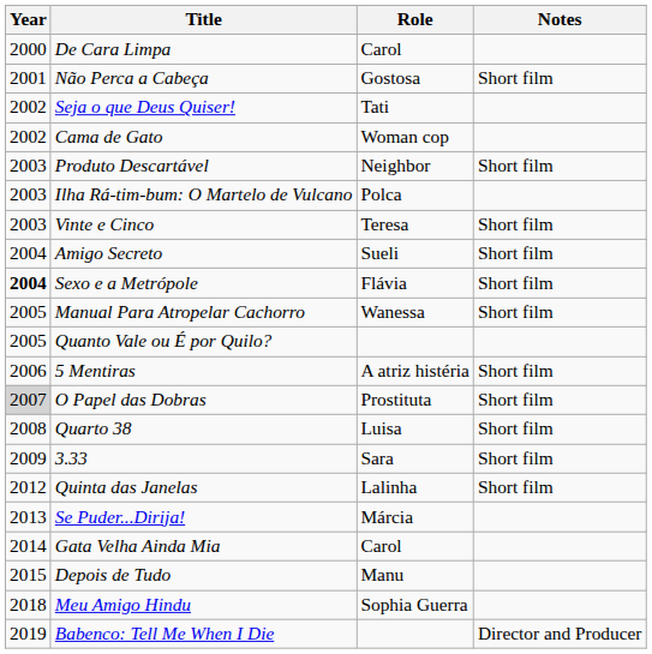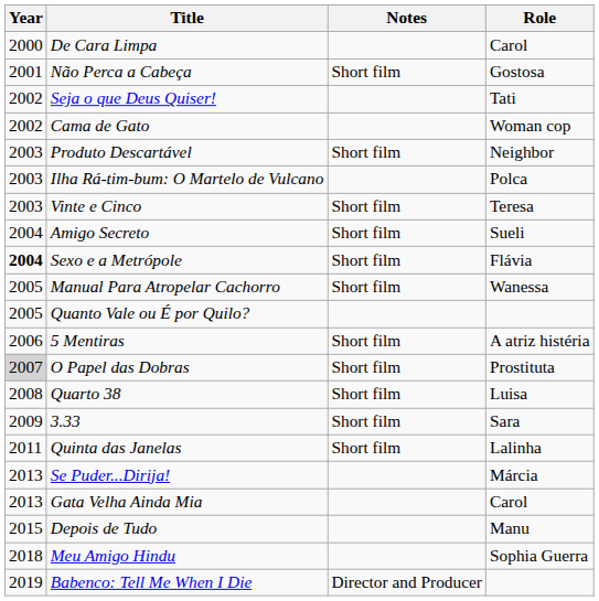 <table class="wikitable" style="margin-bottom: 10px;">
 <tr>
 <th>Year</th>
 <th>Title</th>
+<th>Notes</th>
 <th>Role</th>
-<th>Notes</th>
 </tr>
 <tr>
 <td>2000</td>
 <td><em>De Cara Limpa</em></td>
+<td></td>
 <td>Carol</td>
-<td></td>
 </tr>
 <tr>
 <td>2001</td>
 <td><em>Não Perca a Cabeça</em></td>
+<td>Short film</td>
 <td>Gostosa</td>
-<td>Short film</td>
 </tr>
 <tr>
 <td>2002</td>
 <td><em><a href='#'>Seja o que Deus Quiser!</a></em></td>
+<td></td>
 <td>Tati</td>
-<td></td>
 </tr>
 <tr>
 <td>2002</td>
 <td><em>Cama de Gato</em></td>
+<td></td>
 <td>Woman cop</td>
-<td></td>
 </tr>
 <tr>
 <td>2003</td>
 <td><em>Produto Descartável</em></td>
+<td>Short film</td>
 <td>Neighbor</td>
-<td>Short film</td>
 </tr>
 <tr>
 <td>2003</td>
 <td><em>Ilha Rá-tim-bum: O Martelo de Vulcano</em></td>
+<td></td>
 <td>Polca</td>
-<td></td>
 </tr>
 <tr>
 <td>2003</td>
 <td><em>Vinte e Cinco</em></td>
+<td>Short film</td>
 <td>Teresa</td>
-<td>Short film</td>
 </tr>
 <tr>
 <td>2004</td>
 <td><em>Amigo Secreto</em></td>
+<td>Short film</td>
 <td>Sueli</td>
-<td>Short film</td>
 </tr>
 <tr>
 <td><strong>2004</strong></td>
 <td><em>Sexo e a Metrópole</em></td>
+<td>Short film</td>
 <td>Flávia</td>
-<td>Short film</td>
 </tr>
 <tr>
 <td>2005</td>
 <td><em>Manual Para Atropelar Cachorro</em></td>
+<td>Short film</td>
 <td>Wanessa</td>
-<td>Short film</td>
 </tr>
 <tr>
 <td>2005</td>
 <td><em>Quanto Vale ou É por Quilo?</em></td>
 <td></td>
 <td></td>
 </tr>
 <tr>
 <td>2006</td>
 <td><em>5 Mentiras</em></td>
+<td>Short film</td>
 <td>A atriz histéria</td>
-<td>Short film</td>
 </tr>
 <tr>
 <td style="background: lightgrey;">2007</td>
 <td><em>O Papel das Dobras</em></td>
+<td>Short film</td>
 <td>Prostituta</td>
-<td>Short film</td>
 </tr>
 <tr>
 <td>2008</td>
 <td><em>Quarto 38</em></td>
+<td>Short film</td>
 <td>Luisa</td>
-<td>Short film</td>
 </tr>
 <tr>
 <td>2009</td>
 <td><em>3.33</em></td>
+<td>Short film</td>
 <td>Sara</td>
-<td>Short film</td>
 </tr>
 <tr>
-<td>2012</td>
+<td>2011</td>
 <td><em>Quinta das Janelas</em></td>
+<td>Short film</td>
 <td>Lalinha</td>
-<td>Short film</td>
 </tr>
 <tr>
 <td>2013</td>
 <td><em><a href='#'>Se Puder...Dirija!</a></em></td>
+<td></td>
 <td>Márcia</td>
-<td></td>
 </tr>
 <tr>
-<td>2014</td>
+<td>2013</td>
 <td><em>Gata Velha Ainda Mia</em></td>
+<td></td>
 <td>Carol</td>
-<td></td>
 </tr>
 <tr>
 <td>2015</td>
 <td><em>Depois de Tudo </em></td>
+<td></td>
 <td>Manu</td>
-<td></td>
 </tr>
 <tr>
 <td>2018</td>
 <td><em><a href='#'>Meu Amigo Hindu</a></em></td>
+<td></td>
 <td>Sophia Guerra</td>
-<td></td>
 </tr>
 <tr>
 <td>2019</td>
 <td><em><a href='#'>Babenco: Tell Me When I Die</a></em></td>
+<td>Director and Producer</td>
 <td></td>
-<td>Director and Producer</td>
 </tr>
 </table>
